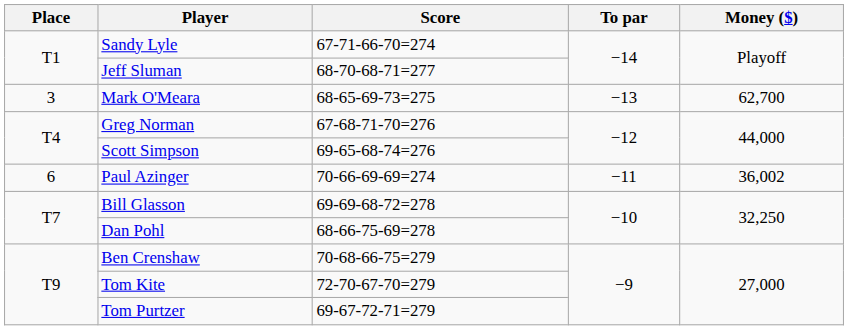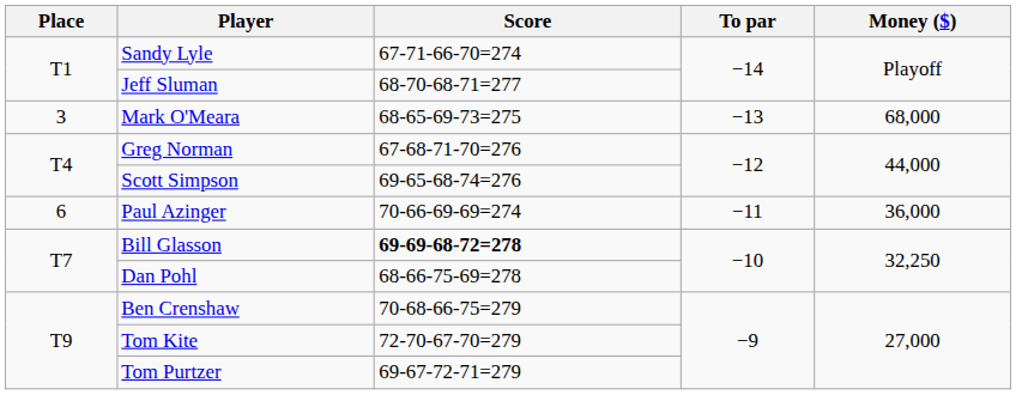 <table class="wikitable" style="width:50em;margin-bottom:0;">
 <tr>
 <th>Place</th>
 <th>Player</th>
 <th>Score</th>
 <th>To par</th>
 <th>Money (<a href='#'>$</a>)</th>
 </tr>
 <tr>
 <td rowspan=2 align=center>T1</td>
 <td> <a href='#'>Sandy Lyle</a></td>
 <td>67-71-66-70=274</td>
 <td rowspan=2 align=center>−14</td>
 <td rowspan=2 align=center>Playoff</td>
 </tr>
 <tr>
 <td> <a href='#'>Jeff Sluman</a></td>
 <td>68-70-68-71=277</td>
 </tr>
 <tr>
 <td align=center>3</td>
 <td> <a href='#'>Mark O'Meara</a></td>
 <td>68-65-69-73=275</td>
 <td align=center>−13</td>
-<td align=center>62,700</td>
+<td align=center>68,000</td>
 </tr>
 <tr>
 <td rowspan=2 align=center>T4</td>
 <td> <a href='#'>Greg Norman</a></td>
 <td>67-68-71-70=276</td>
 <td rowspan=2 align=center>−12</td>
 <td rowspan=2 align=center>44,000</td>
 </tr>
 <tr>
 <td> <a href='#'>Scott Simpson</a></td>
 <td>69-65-68-74=276</td>
 </tr>
 <tr>
 <td align=center>6</td>
 <td> <a href='#'>Paul Azinger</a></td>
 <td>70-66-69-69=274</td>
 <td align=center>−11</td>
-<td align=center>36,002</td>
+<td align=center>36,000</td>
 </tr>
 <tr>
 <td rowspan=2 align=center>T7</td>
 <td> <a href='#'>Bill Glasson</a></td>
-<td>69-69-68-72=278</td>
+<td><strong>69-69-68-72=278</strong></td>
 <td rowspan=2 align=center>−10</td>
 <td rowspan=2 align=center>32,250</td>
 </tr>
 <tr>
 <td> <a href='#'>Dan Pohl</a></td>
 <td>68-66-75-69=278</td>
 </tr>
 <tr>
 <td rowspan=3 align=center>T9</td>
 <td> <a href='#'>Ben Crenshaw</a></td>
 <td>70-68-66-75=279</td>
 <td rowspan=3 align=center>−9</td>
 <td rowspan=3 align=center>27,000</td>
 </tr>
 <tr>
 <td> <a href='#'>Tom Kite</a></td>
 <td>72-70-67-70=279</td>
 </tr>
 <tr>
 <td> <a href='#'>Tom Purtzer</a></td>
 <td>69-67-72-71=279</td>
 </tr>
 </table>
